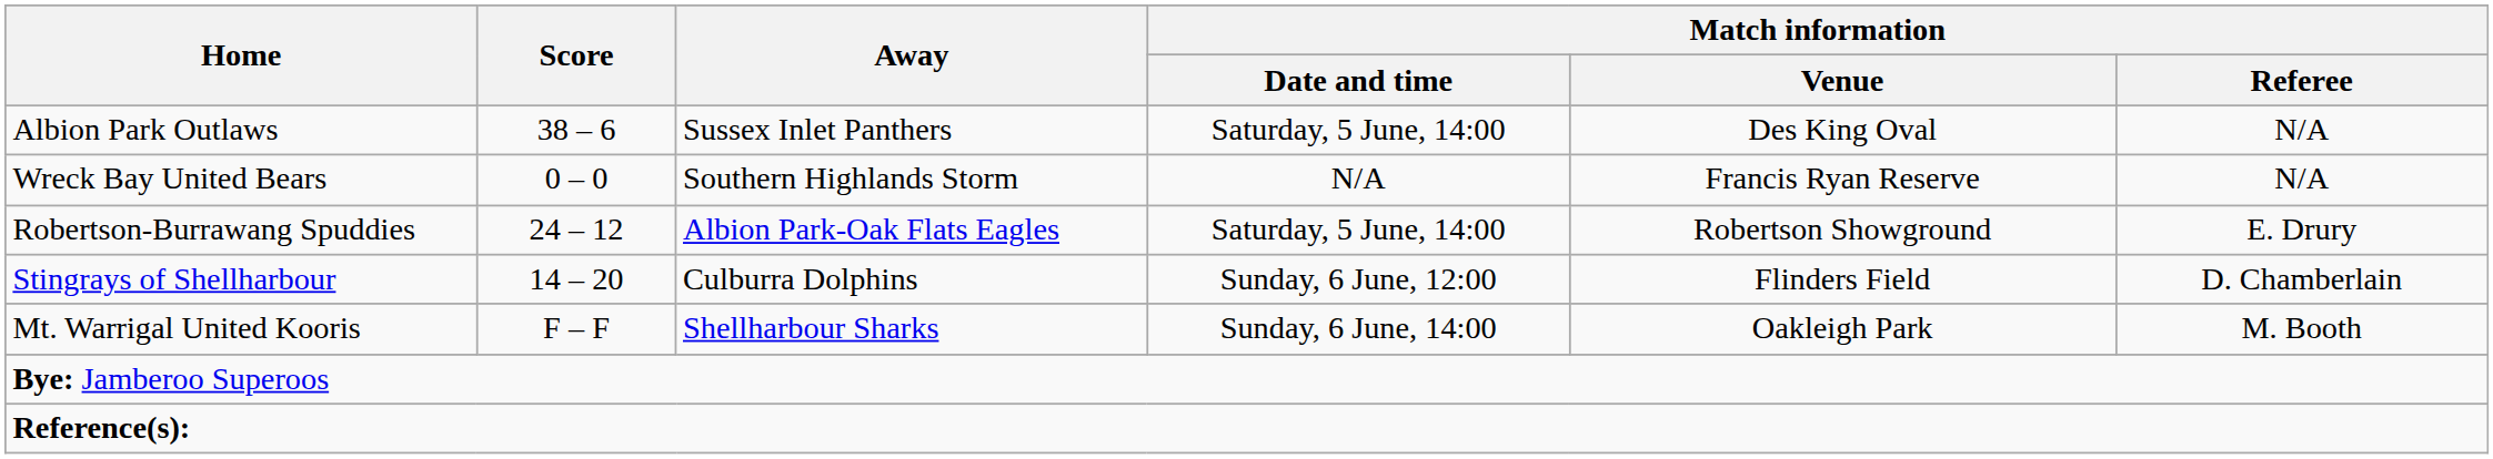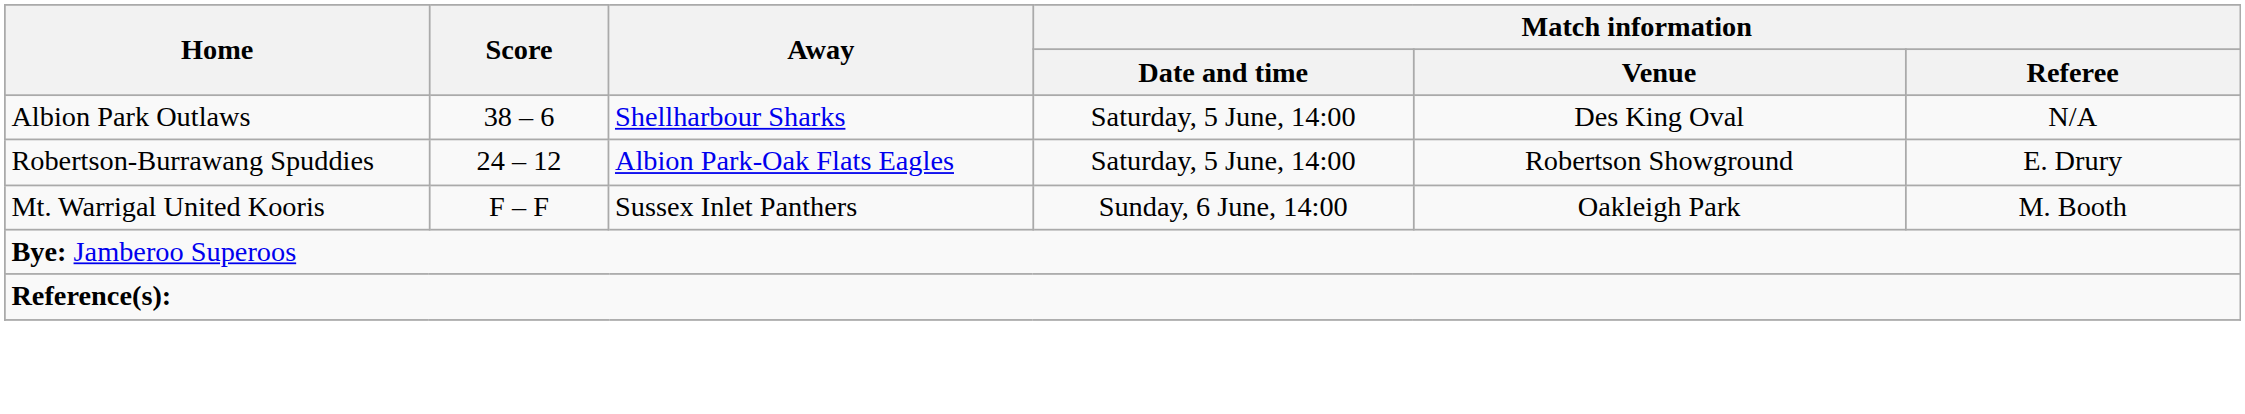 <table class="wikitable" width="100% text-align:center;">
 <tr>
 <th rowspan="2" width="19%">Home</th>
 <th rowspan="2" width="8%">Score</th>
 <th rowspan="2" width="19%">Away</th>
 <th colspan="3">Match information</th>
 </tr>
 <tr bgcolor="#CCCCCC">
 <th width="17%">Date and time</th>
 <th width="22%">Venue</th>
 <th>Referee</th>
 </tr>
 <tr>
 <td> Albion Park Outlaws</td>
 <td style="text-align:center;">38 – 6</td>
-<td> Sussex Inlet Panthers</td>
+<td> <a href='#'>Shellharbour Sharks</a></td>
 <td style="text-align:center;">Saturday, 5 June, 14:00</td>
 <td style="text-align:center;">Des King Oval</td>
-<td style="text-align:center;">N/A</td>
-</tr>
-<tr>
-<td> Wreck Bay United Bears</td>
-<td style="text-align:center;">0 – 0</td>
-<td> Southern Highlands Storm</td>
-<td style="text-align:center;">N/A</td>
-<td style="text-align:center;">Francis Ryan Reserve</td>
 <td style="text-align:center;">N/A</td>
 </tr>
 <tr>
 <td> Robertson-Burrawang Spuddies</td>
 <td style="text-align:center;">24 – 12</td>
 <td> <a href='#'>Albion Park-Oak Flats Eagles</a></td>
 <td style="text-align:center;">Saturday, 5 June, 14:00</td>
 <td style="text-align:center;">Robertson Showground</td>
 <td style="text-align:center;">E. Drury</td>
 </tr>
 <tr>
-<td> <a href='#'>Stingrays of Shellharbour</a></td>
-<td style="text-align:center;">14 – 20</td>
-<td> Culburra Dolphins</td>
-<td style="text-align:center;">Sunday, 6 June, 12:00</td>
-<td style="text-align:center;">Flinders Field</td>
-<td style="text-align:center;">D. Chamberlain</td>
-</tr>
-<tr>
 <td> Mt. Warrigal United Kooris</td>
 <td style="text-align:center;">F – F</td>
-<td> <a href='#'>Shellharbour Sharks</a></td>
+<td> Sussex Inlet Panthers</td>
 <td style="text-align:center;">Sunday, 6 June, 14:00</td>
 <td style="text-align:center;">Oakleigh Park</td>
 <td style="text-align:center;">M. Booth</td>
 </tr>
 <tr>
 <td colspan="6" align="centre"><strong>Bye:</strong>  <a href='#'>Jamberoo Superoos</a></td>
 </tr>
 <tr>
 <td colspan="6"><strong>Reference(s):</strong> </td>
 </tr>
 </table>
